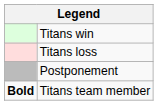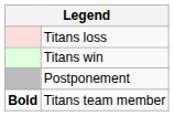 <table class="wikitable" style="font-size:90%">
 <tr>
 <th colspan="2">Legend</th>
 </tr>
 <tr>
+<td bgcolor="#ffdddd"> </td>
+<td>Titans loss</td>
+</tr>
+<tr>
 <td bgcolor="#ddffdd"> </td>
 <td>Titans win</td>
-</tr>
-<tr>
-<td bgcolor="#ffdddd"> </td>
-<td>Titans loss</td>
 </tr>
 <tr>
 <td bgcolor="#bbbbbb"> </td>
 <td>Postponement</td>
 </tr>
 <tr>
 <td><strong>Bold</strong></td>
 <td>Titans team member</td>
 </tr>
 </table>
